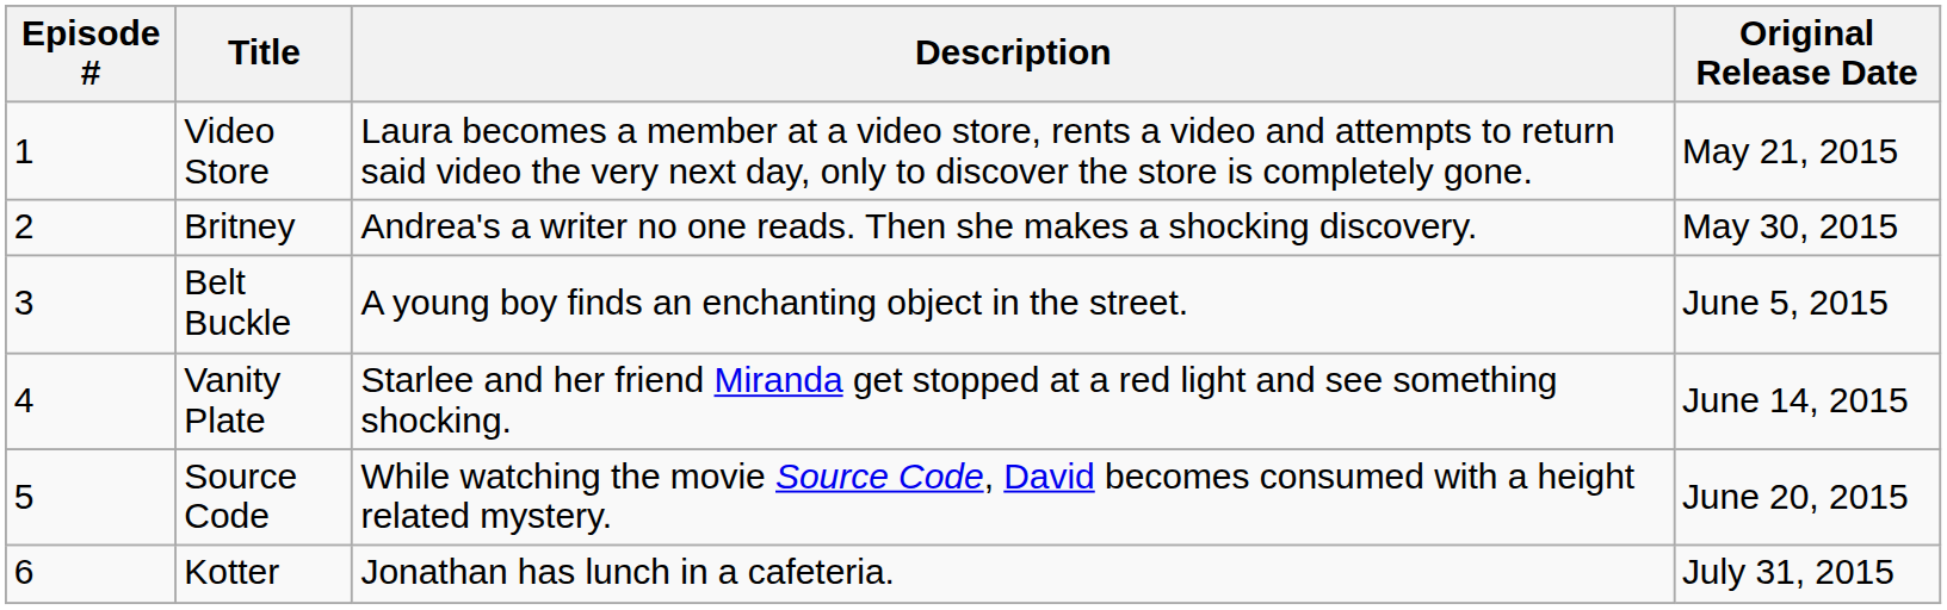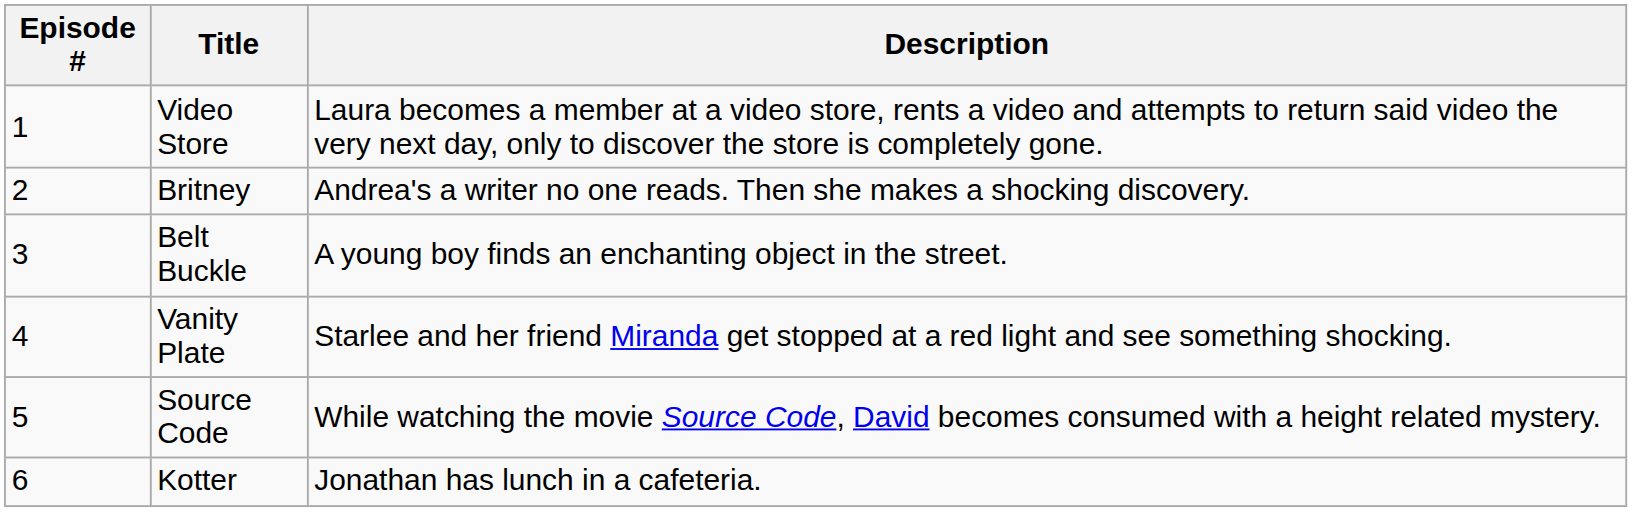 <table class="wikitable">
 <tr>
 <th>Episode #</th>
 <th>Title</th>
 <th>Description</th>
-<th>Original Release Date</th>
 </tr>
 <tr>
 <td>1</td>
 <td>Video Store</td>
 <td>Laura becomes a member at a video store, rents a video and attempts to return said video the very next day, only to discover the store is completely gone.</td>
-<td>May 21, 2015</td>
 </tr>
 <tr>
 <td>2</td>
 <td>Britney</td>
 <td>Andrea's a writer no one reads. Then she makes a shocking discovery.</td>
-<td>May 30, 2015</td>
 </tr>
 <tr>
 <td>3</td>
 <td>Belt Buckle</td>
 <td>A young boy finds an enchanting object in the street.</td>
-<td>June 5, 2015</td>
 </tr>
 <tr>
 <td>4</td>
 <td>Vanity Plate</td>
 <td>Starlee and her friend <a href='#'>Miranda</a> get stopped at a red light and see something shocking.</td>
-<td>June 14, 2015</td>
 </tr>
 <tr>
 <td>5</td>
 <td>Source Code</td>
 <td>While watching the movie <em><a href='#'>Source Code</a></em>, <a href='#'>David</a> becomes consumed with a height related mystery.</td>
-<td>June 20, 2015</td>
 </tr>
 <tr>
 <td>6</td>
 <td>Kotter</td>
 <td>Jonathan has lunch in a cafeteria.</td>
-<td>July 31, 2015</td>
 </tr>
 </table>
